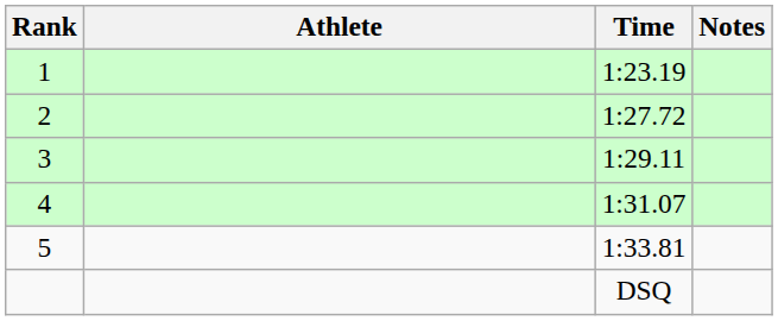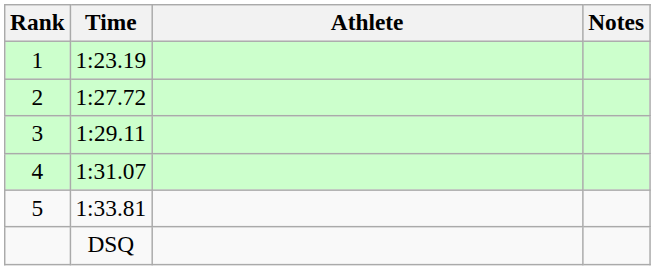 <table class="wikitable" style="text-align:center">
 <tr>
 <th>Rank</th>
+<th>Time</th>
 <th Style="width:18em">Athlete</th>
-<th>Time</th>
 <th>Notes</th>
 </tr>
 <tr style="background:#cfc">
 <td>1</td>
+<td>1:23.19</td>
 <td style="text-align:left"></td>
-<td>1:23.19</td>
 <td></td>
 </tr>
 <tr style="background:#cfc">
 <td>2</td>
+<td>1:27.72</td>
 <td style="text-align:left"></td>
-<td>1:27.72</td>
 <td></td>
 </tr>
 <tr style="background:#cfc">
 <td>3</td>
+<td>1:29.11</td>
 <td style="text-align:left"></td>
-<td>1:29.11</td>
 <td></td>
 </tr>
 <tr style="background:#cfc">
 <td>4</td>
+<td>1:31.07</td>
 <td style="text-align:left"></td>
-<td>1:31.07</td>
 <td></td>
 </tr>
 <tr>
 <td>5</td>
+<td>1:33.81</td>
 <td style="text-align:left"></td>
-<td>1:33.81</td>
 <td></td>
 </tr>
 <tr>
 <td></td>
+<td>DSQ</td>
 <td style="text-align:left"></td>
-<td>DSQ</td>
 <td></td>
 </tr>
 </table>
